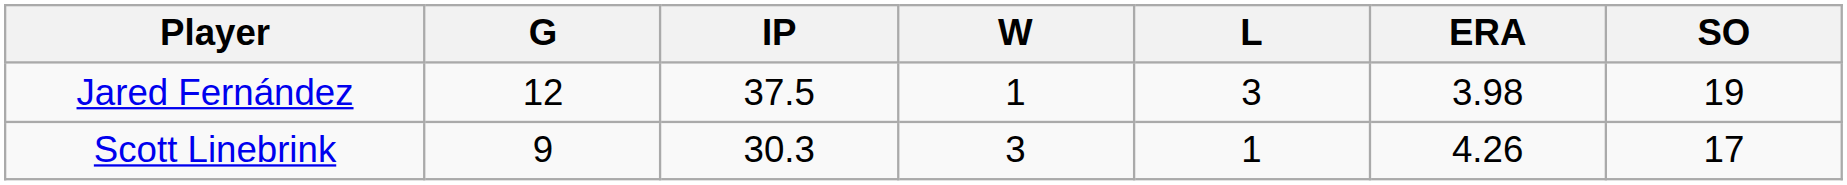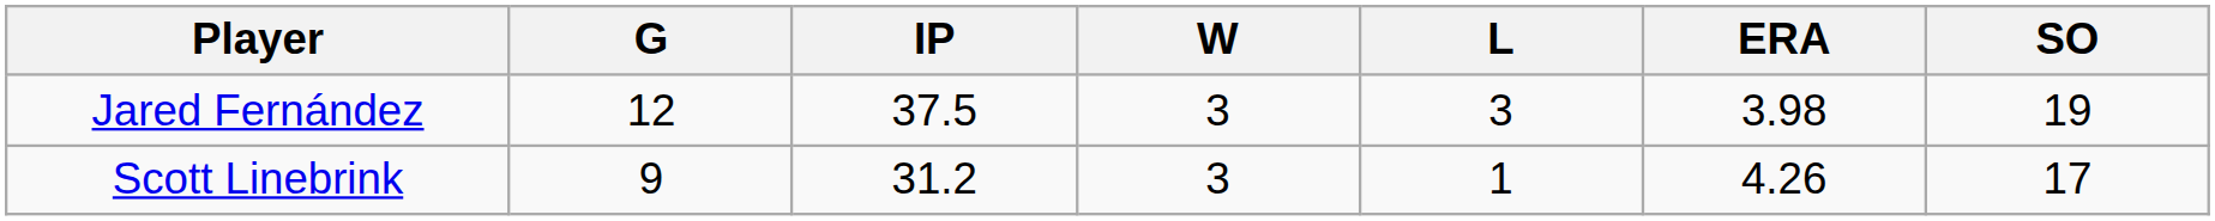 <table class="wikitable sortable">
 <tr>
 <th bgcolor="#DDDDFF" width="16%">Player</th>
 <th bgcolor="#DDDDFF" width="9%">G</th>
 <th bgcolor="#DDDDFF" width="9%">IP</th>
 <th bgcolor="#DDDDFF" width="9%">W</th>
 <th bgcolor="#DDDDFF" width="9%">L</th>
 <th bgcolor="#DDDDFF" width="9%">ERA</th>
 <th bgcolor="#DDDDFF" width="9%">SO</th>
 </tr>
 <tr align=center>
 <td><a href='#'>Jared Fernández</a></td>
 <td>12</td>
 <td>37.5</td>
-<td>1</td>
+<td>3</td>
 <td>3</td>
 <td>3.98</td>
 <td>19</td>
 </tr>
 <tr align=center>
 <td><a href='#'>Scott Linebrink</a></td>
 <td>9</td>
-<td>30.3</td>
+<td>31.2</td>
 <td>3</td>
 <td>1</td>
 <td>4.26</td>
 <td>17</td>
 </tr>
 </table>
